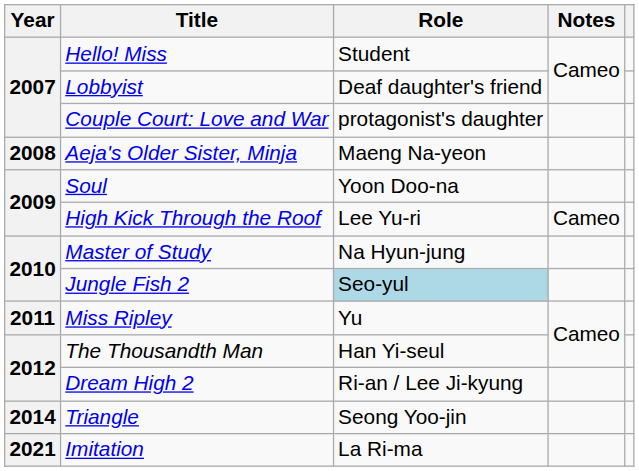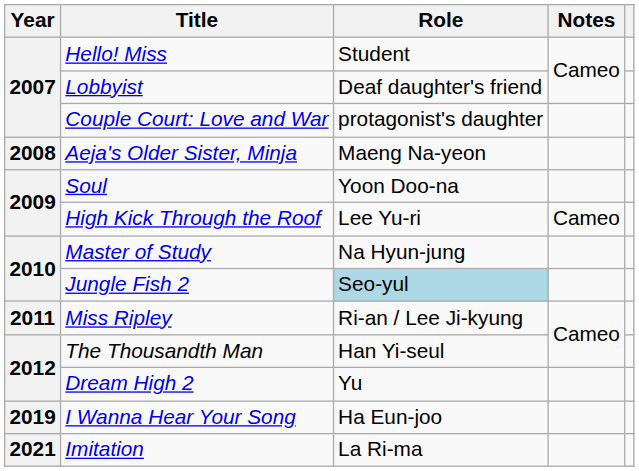 <table class="wikitable plainrowheaders">
 <tr>
 <th scope="col">Year</th>
 <th scope="col">Title</th>
 <th scope="col">Role</th>
 <th scope="col">Notes</th>
 <th scope="col" class="unsortable"></th>
 </tr>
 <tr>
 <th rowspan="3" scope="row">2007</th>
 <td><em><a href='#'>Hello! Miss</a></em></td>
 <td>Student</td>
 <td rowspan="2">Cameo</td>
 <td style="text-align:center"></td>
 </tr>
 <tr>
 <td><em><a href='#'>Lobbyist</a></em></td>
 <td>Deaf daughter's friend</td>
 <td style="text-align:center"></td>
 </tr>
 <tr>
 <td><a href='#'><em>Couple Court: Love and War</em></a></td>
 <td>protagonist's daughter</td>
 <td></td>
 <td style="text-align:center"></td>
 </tr>
 <tr>
 <th scope="row">2008</th>
 <td><em><a href='#'>Aeja's Older Sister, Minja</a></em></td>
 <td>Maeng Na-yeon</td>
 <td></td>
 <td style="text-align:center"></td>
 </tr>
 <tr>
 <th rowspan="2" scope="row">2009</th>
 <td><em><a href='#'>Soul</a></em></td>
 <td>Yoon Doo-na</td>
 <td></td>
 <td style="text-align:center"></td>
 </tr>
 <tr>
 <td><em><a href='#'>High Kick Through the Roof</a></em></td>
 <td>Lee Yu-ri</td>
 <td>Cameo</td>
 <td style="text-align:center"></td>
 </tr>
 <tr>
 <th rowspan="2" scope="row">2010</th>
 <td><em><a href='#'>Master of Study</a></em></td>
 <td>Na Hyun-jung</td>
 <td></td>
 <td style="text-align:center"></td>
 </tr>
 <tr>
 <td><em><a href='#'>Jungle Fish 2</a></em></td>
 <td style="background: lightblue;">Seo-yul</td>
 <td></td>
 <td style="text-align:center"></td>
 </tr>
 <tr>
 <th scope="row">2011</th>
 <td><em><a href='#'>Miss Ripley</a></em></td>
-<td>Yu</td>
+<td>Ri-an / Lee Ji-kyung</td>
 <td rowspan="2">Cameo</td>
 <td style="text-align:center"></td>
 </tr>
 <tr>
 <th rowspan="2" scope="row">2012</th>
 <td><em>The Thousandth Man</em></td>
 <td>Han Yi-seul</td>
 <td style="text-align:center"></td>
 </tr>
 <tr>
 <td><em><a href='#'>Dream High 2</a></em></td>
-<td>Ri-an / Lee Ji-kyung</td>
+<td>Yu</td>
 <td></td>
 <td style="text-align:center"></td>
 </tr>
 <tr>
-<th scope="row">2014</th>
-<td><em><a href='#'>Triangle</a></em></td>
-<td>Seong Yoo-jin</td>
+<th scope="row">2019</th>
+<td><em><a href='#'>I Wanna Hear Your Song</a></em></td>
+<td>Ha Eun-joo</td>
 <td></td>
 <td style="text-align:center"></td>
 </tr>
 <tr>
 <th scope="row">2021</th>
 <td><em><a href='#'>Imitation</a></em></td>
 <td>La Ri-ma</td>
 <td></td>
 <td style="text-align:center"></td>
 </tr>
 </table>
